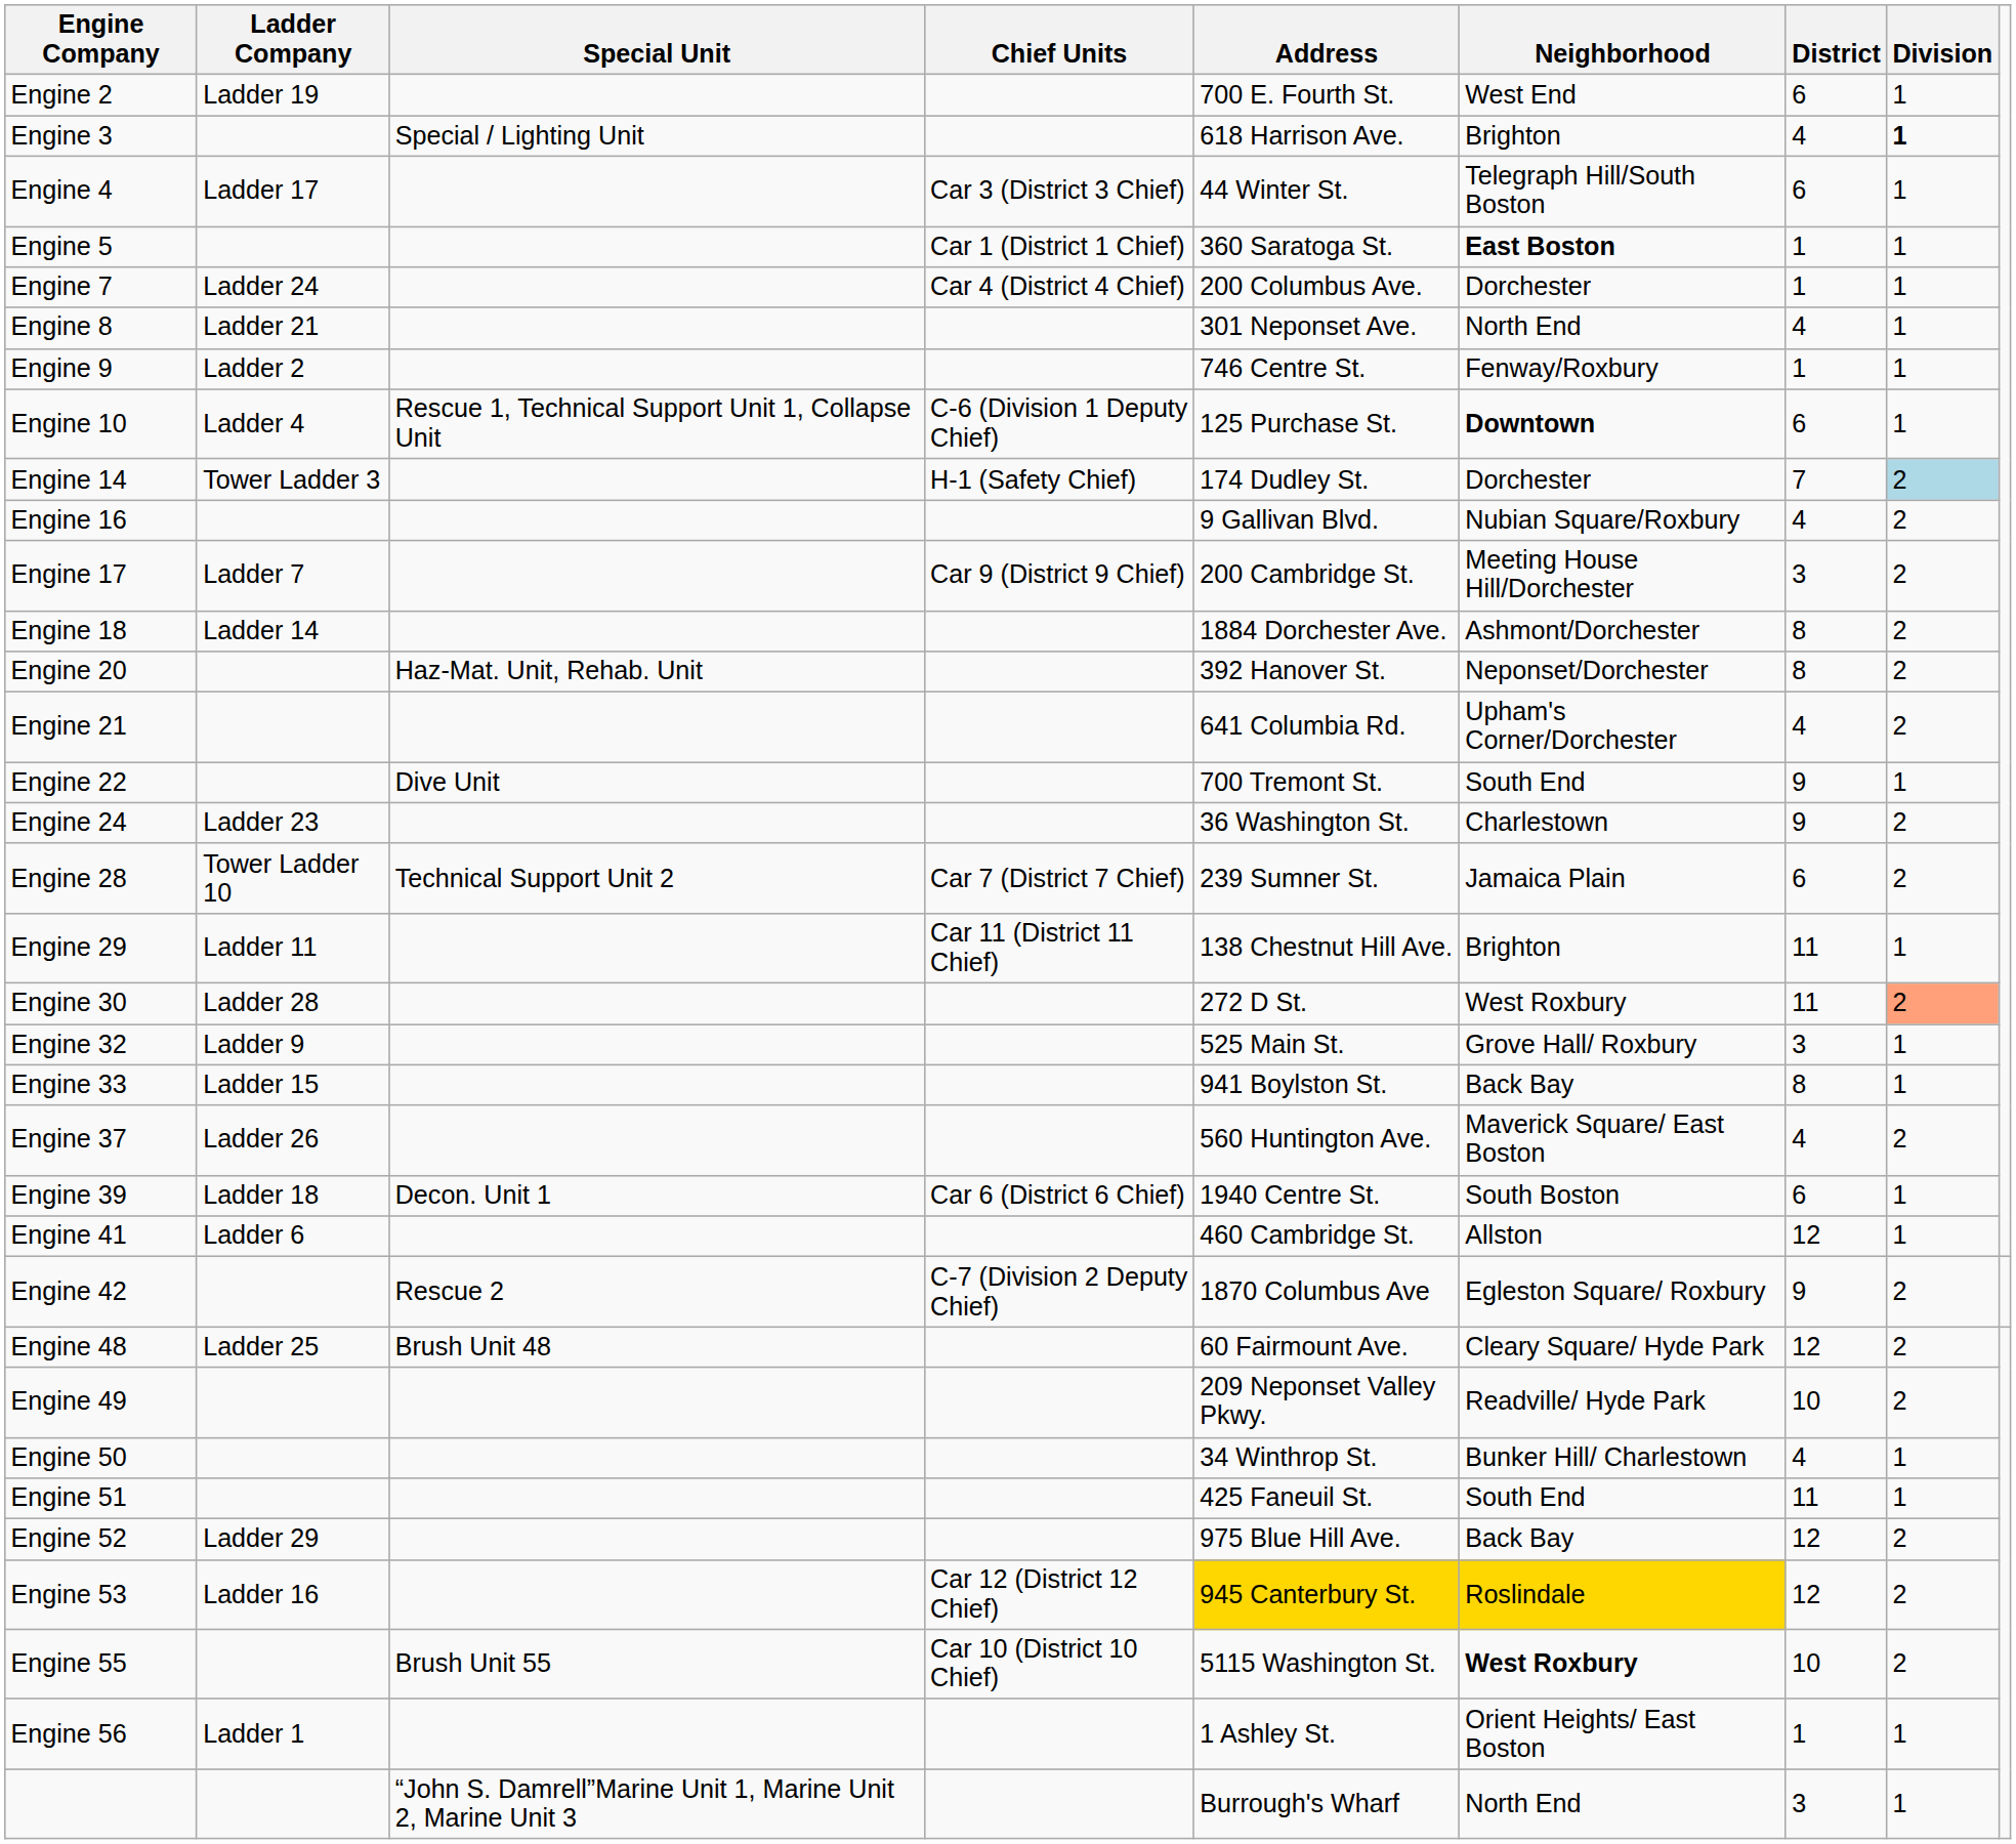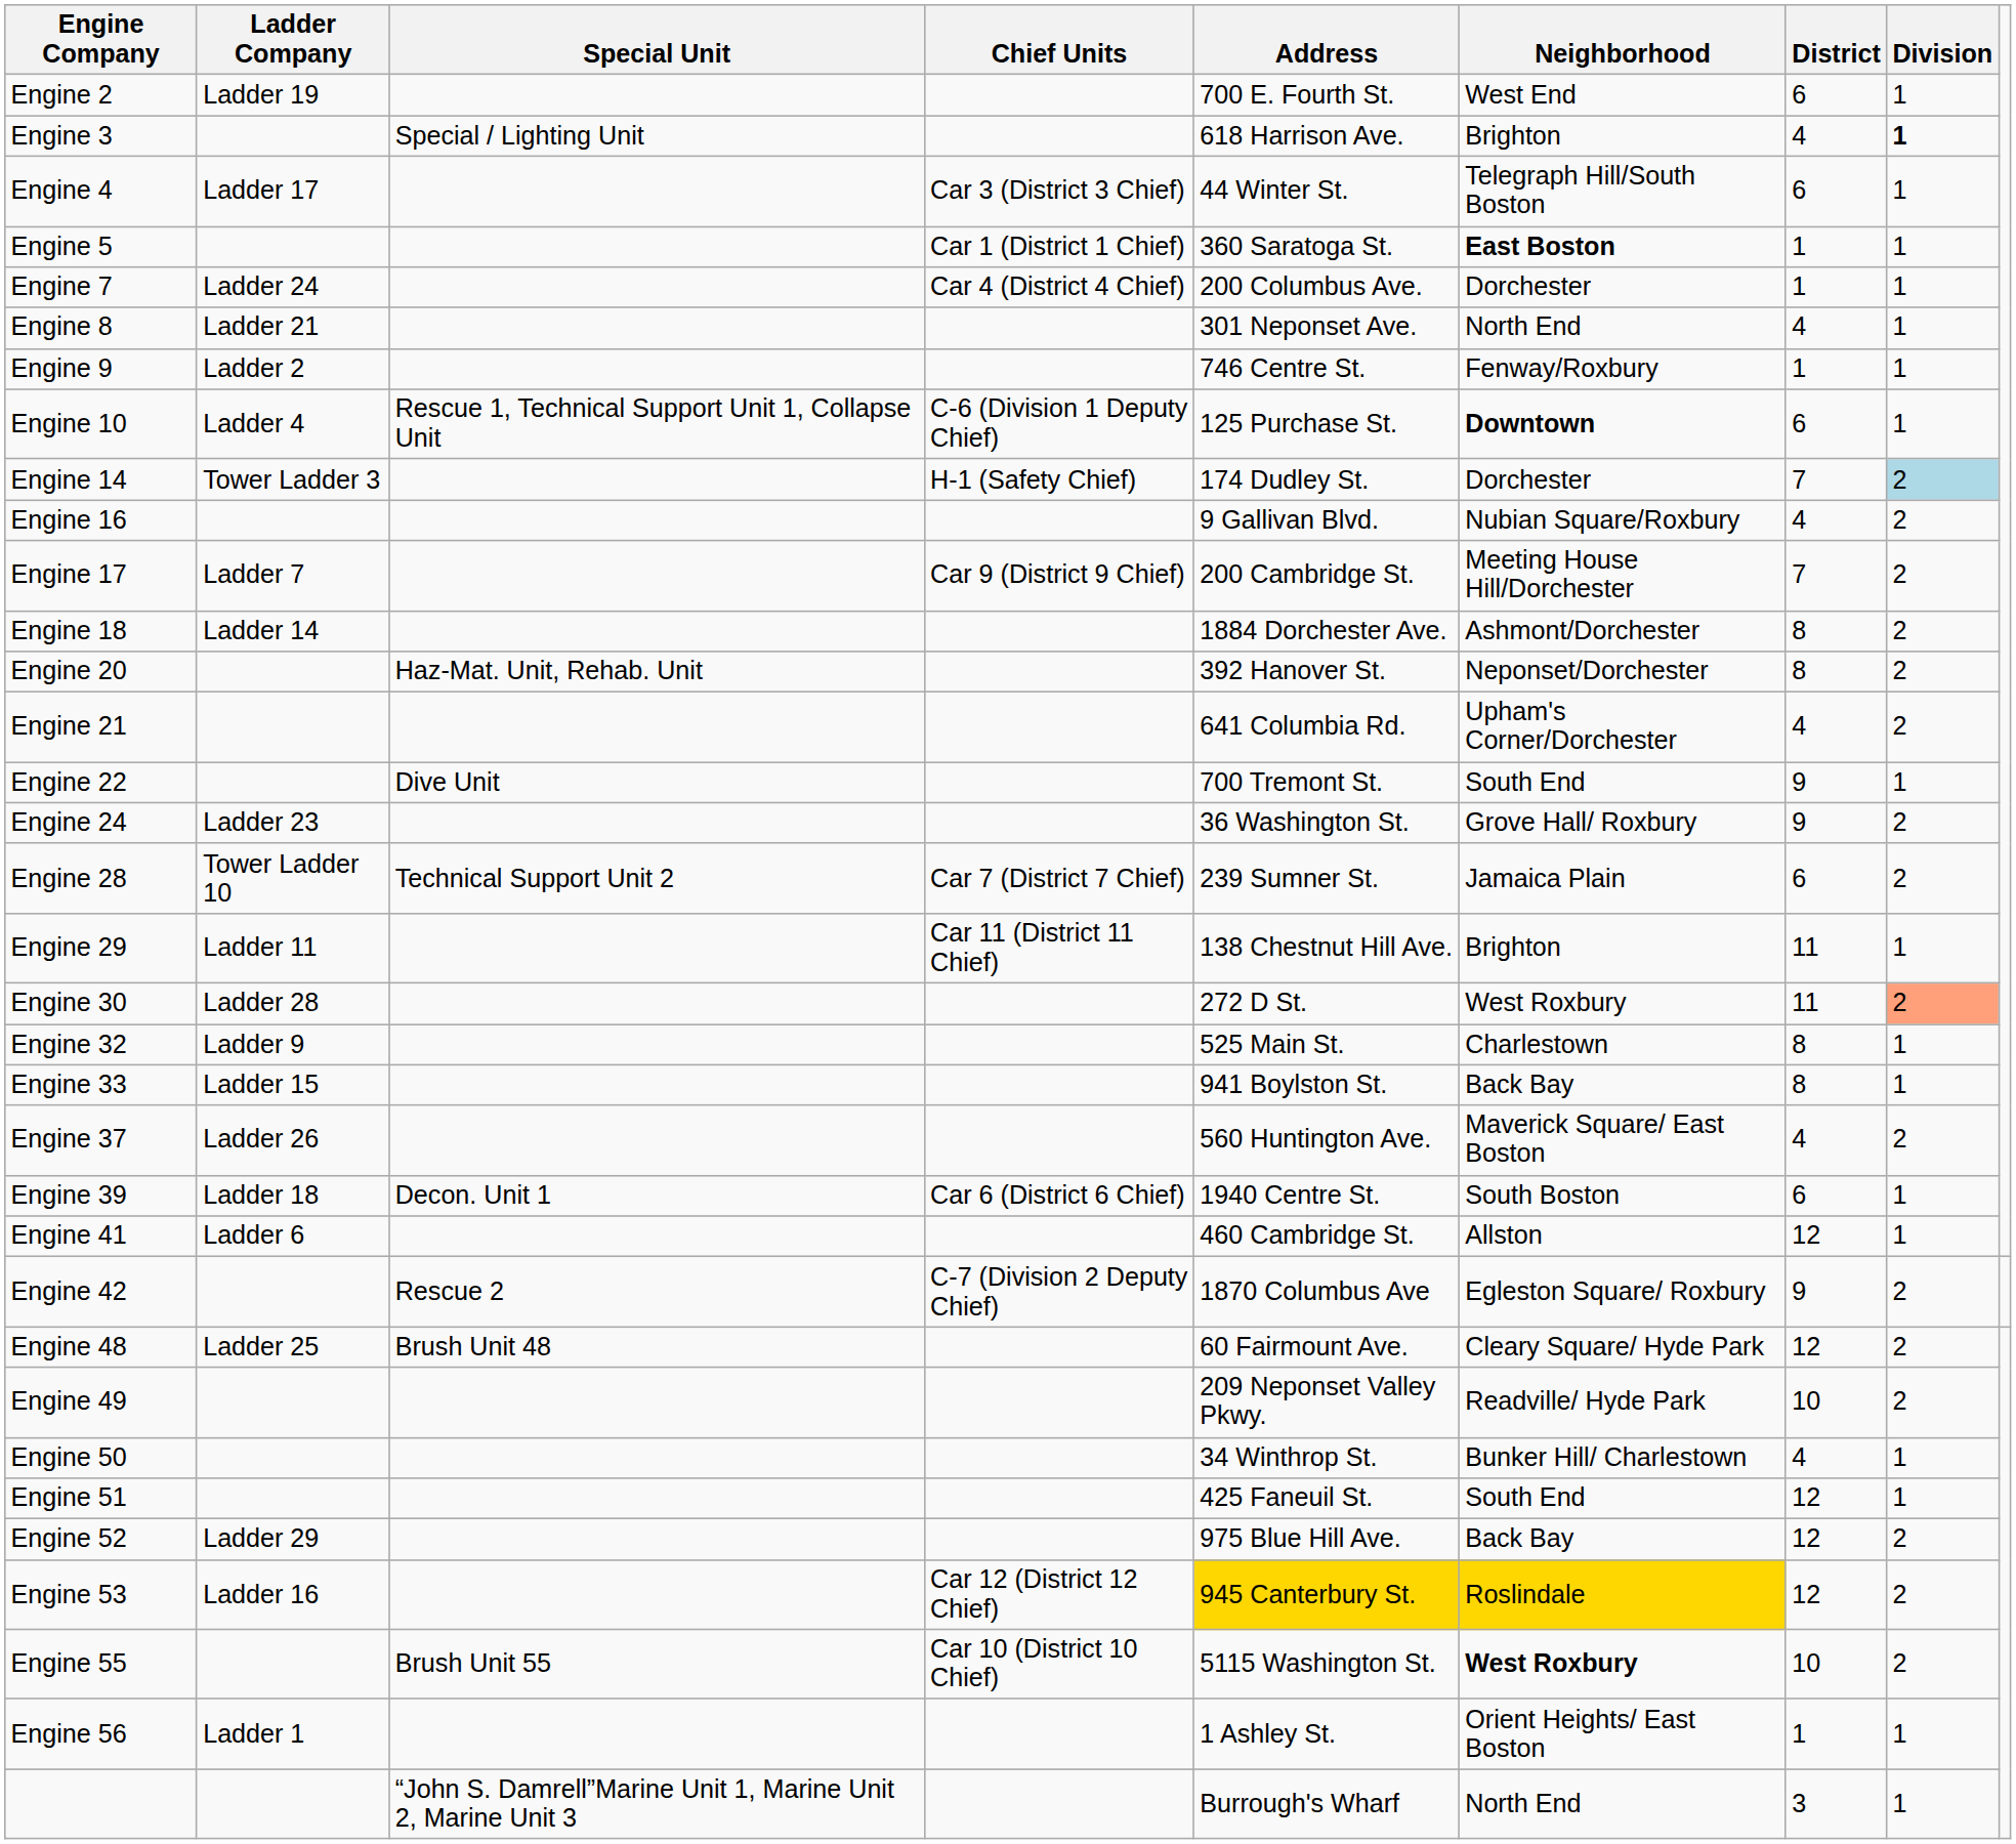 <table class=wikitable>
 <tr valign=bottom>
 <th>Engine Company</th>
 <th>Ladder Company</th>
 <th>Special Unit</th>
 <th>Chief Units</th>
 <th>Address</th>
 <th>Neighborhood</th>
 <th>District</th>
 <th>Division</th>
 </tr>
 <tr>
 <td>Engine 2</td>
 <td>Ladder 19</td>
 <td></td>
 <td></td>
 <td>700 E. Fourth St.</td>
 <td>West End</td>
 <td>6</td>
 <td>1</td>
 </tr>
 <tr>
 <td>Engine 3</td>
 <td></td>
 <td>Special / Lighting Unit</td>
 <td></td>
 <td>618 Harrison Ave.</td>
 <td>Brighton</td>
 <td>4</td>
 <td><strong>1</strong></td>
 </tr>
 <tr>
 <td>Engine 4</td>
 <td>Ladder 17</td>
 <td></td>
 <td>Car 3 (District 3 Chief)</td>
 <td>44 Winter St.</td>
 <td>Telegraph Hill/South Boston</td>
 <td>6</td>
 <td>1</td>
 </tr>
 <tr>
 <td>Engine 5</td>
 <td></td>
 <td></td>
 <td>Car 1 (District 1 Chief)</td>
 <td>360 Saratoga St.</td>
 <td><strong>East Boston</strong></td>
 <td>1</td>
 <td>1</td>
 </tr>
 <tr>
 <td>Engine 7</td>
 <td>Ladder 24</td>
 <td></td>
 <td>Car 4 (District 4 Chief)</td>
 <td>200 Columbus Ave.</td>
 <td>Dorchester</td>
 <td>1</td>
 <td>1</td>
 </tr>
 <tr>
 <td>Engine 8</td>
 <td>Ladder 21</td>
 <td></td>
 <td></td>
 <td>301 Neponset Ave.</td>
 <td>North End</td>
 <td>4</td>
 <td>1</td>
 </tr>
 <tr>
 <td>Engine 9</td>
 <td>Ladder 2</td>
 <td></td>
 <td></td>
 <td>746 Centre St.</td>
 <td>Fenway/Roxbury</td>
 <td>1</td>
 <td>1</td>
 </tr>
 <tr>
 <td>Engine 10</td>
 <td>Ladder 4</td>
 <td>Rescue 1, Technical Support Unit 1, Collapse  Unit</td>
 <td>C-6 (Division 1 Deputy Chief)</td>
 <td>125 Purchase St.</td>
 <td><strong>Downtown</strong></td>
 <td>6</td>
 <td>1</td>
 </tr>
 <tr>
 <td>Engine 14</td>
 <td>Tower Ladder 3</td>
 <td></td>
 <td>H-1 (Safety Chief)</td>
 <td>174 Dudley St.</td>
 <td>Dorchester</td>
 <td>7</td>
 <td style="background: lightblue;">2</td>
 </tr>
 <tr>
 <td>Engine 16</td>
 <td></td>
 <td></td>
 <td></td>
 <td>9 Gallivan Blvd.</td>
 <td>Nubian Square/Roxbury</td>
 <td>4</td>
 <td>2</td>
 </tr>
 <tr>
 <td>Engine 17</td>
 <td>Ladder 7</td>
 <td></td>
 <td>Car 9 (District 9 Chief)</td>
 <td>200 Cambridge St.</td>
 <td>Meeting House Hill/Dorchester</td>
-<td>3</td>
+<td>7</td>
 <td>2</td>
 </tr>
 <tr>
 <td>Engine 18</td>
 <td>Ladder 14</td>
 <td></td>
 <td></td>
 <td>1884 Dorchester Ave.</td>
 <td>Ashmont/Dorchester</td>
 <td>8</td>
 <td>2</td>
 </tr>
 <tr>
 <td>Engine 20</td>
 <td></td>
 <td>Haz-Mat. Unit, Rehab. Unit</td>
 <td></td>
 <td>392 Hanover St.</td>
 <td>Neponset/Dorchester</td>
 <td>8</td>
 <td>2</td>
 </tr>
 <tr>
 <td>Engine 21</td>
 <td></td>
 <td></td>
 <td></td>
 <td>641 Columbia Rd.</td>
 <td>Upham's Corner/Dorchester</td>
 <td>4</td>
 <td>2</td>
 </tr>
 <tr>
 <td>Engine 22</td>
 <td></td>
 <td>Dive Unit</td>
 <td></td>
 <td>700 Tremont St.</td>
 <td>South End</td>
 <td>9</td>
 <td>1</td>
 </tr>
 <tr>
 <td>Engine 24</td>
 <td>Ladder 23</td>
 <td></td>
 <td></td>
 <td>36 Washington St.</td>
-<td>Charlestown</td>
+<td>Grove Hall/ Roxbury</td>
 <td>9</td>
 <td>2</td>
 </tr>
 <tr>
 <td>Engine 28</td>
 <td>Tower Ladder 10</td>
 <td>Technical Support Unit 2</td>
 <td>Car 7 (District 7 Chief)</td>
 <td>239 Sumner St.</td>
 <td>Jamaica Plain</td>
 <td>6</td>
 <td>2</td>
 </tr>
 <tr>
 <td>Engine 29</td>
 <td>Ladder 11</td>
 <td></td>
 <td>Car 11 (District 11 Chief)</td>
 <td>138 Chestnut Hill Ave.</td>
 <td>Brighton</td>
 <td>11</td>
 <td>1</td>
 </tr>
 <tr>
 <td>Engine 30</td>
 <td>Ladder 28</td>
 <td></td>
 <td></td>
 <td>272 D St.</td>
 <td>West Roxbury</td>
 <td>11</td>
 <td style="background: lightsalmon;">2</td>
 </tr>
 <tr>
 <td>Engine 32</td>
 <td>Ladder 9</td>
 <td></td>
 <td></td>
 <td>525 Main St.</td>
-<td>Grove Hall/ Roxbury</td>
-<td>3</td>
+<td>Charlestown</td>
+<td>8</td>
 <td>1</td>
 </tr>
 <tr>
 <td>Engine 33</td>
 <td>Ladder 15</td>
 <td></td>
 <td></td>
 <td>941 Boylston St.</td>
 <td>Back Bay</td>
 <td>8</td>
 <td>1</td>
 </tr>
 <tr>
 <td>Engine 37</td>
 <td>Ladder 26</td>
 <td></td>
 <td></td>
 <td>560 Huntington Ave.</td>
 <td>Maverick Square/ East Boston</td>
 <td>4</td>
 <td>2</td>
 </tr>
 <tr>
 <td>Engine 39</td>
 <td>Ladder 18</td>
 <td>Decon. Unit 1</td>
 <td>Car 6 (District 6 Chief)</td>
 <td>1940 Centre St.</td>
 <td>South Boston</td>
 <td>6</td>
 <td>1</td>
 </tr>
 <tr>
 <td>Engine 41</td>
 <td>Ladder 6</td>
 <td></td>
 <td></td>
 <td>460 Cambridge St.</td>
 <td>Allston</td>
 <td>12</td>
 <td>1</td>
 </tr>
 <tr>
 <td>Engine 42</td>
 <td></td>
 <td>Rescue 2</td>
 <td>C-7 (Division 2 Deputy Chief)</td>
 <td>1870 Columbus Ave</td>
 <td>Egleston Square/ Roxbury</td>
 <td>9</td>
 <td>2</td>
 <td></td>
 </tr>
 <tr>
 <td>Engine 48</td>
 <td>Ladder 25</td>
 <td>Brush Unit 48</td>
 <td></td>
 <td>60 Fairmount Ave.</td>
 <td>Cleary Square/ Hyde Park</td>
 <td>12</td>
 <td>2</td>
 </tr>
 <tr>
 <td>Engine 49</td>
 <td></td>
 <td></td>
 <td></td>
 <td>209 Neponset Valley Pkwy.</td>
 <td>Readville/ Hyde Park</td>
 <td>10</td>
 <td>2</td>
 </tr>
 <tr>
 <td>Engine 50</td>
 <td></td>
 <td></td>
 <td></td>
 <td>34 Winthrop St.</td>
 <td>Bunker Hill/ Charlestown</td>
 <td>4</td>
 <td>1</td>
 </tr>
 <tr>
 <td>Engine 51</td>
 <td></td>
 <td></td>
 <td></td>
 <td>425 Faneuil St.</td>
 <td>South End</td>
-<td>11</td>
+<td>12</td>
 <td>1</td>
 </tr>
 <tr>
 <td>Engine 52</td>
 <td>Ladder 29</td>
 <td></td>
 <td></td>
 <td>975 Blue Hill Ave.</td>
 <td>Back Bay</td>
 <td>12</td>
 <td>2</td>
 </tr>
 <tr>
 <td>Engine 53</td>
 <td>Ladder 16</td>
 <td></td>
 <td>Car 12 (District 12 Chief)</td>
 <td style="background: gold;">945 Canterbury St.</td>
 <td style="background: gold;">Roslindale</td>
 <td>12</td>
 <td>2</td>
 </tr>
 <tr>
 <td>Engine 55</td>
 <td></td>
 <td>Brush Unit 55</td>
 <td>Car 10 (District 10 Chief)</td>
 <td>5115 Washington St.</td>
 <td><strong>West Roxbury</strong></td>
 <td>10</td>
 <td>2</td>
 </tr>
 <tr>
 <td>Engine 56</td>
 <td>Ladder 1</td>
 <td></td>
 <td></td>
 <td>1 Ashley St.</td>
 <td>Orient Heights/ East Boston</td>
 <td>1</td>
 <td>1</td>
 </tr>
 <tr>
 <td></td>
 <td></td>
 <td>“John S. Damrell”Marine Unit 1, Marine Unit 2, Marine Unit 3</td>
 <td></td>
 <td>Burrough's Wharf</td>
 <td>North End</td>
 <td>3</td>
 <td>1</td>
 </tr>
 </table>
